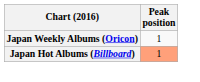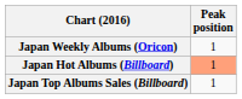 <table class="wikitable sortable plainrowheaders" style="text-align:center;">
 <tr>
 <th scope="col">Chart (2016)</th>
 <th scope="col">Peak<br>position</th>
 </tr>
 <tr>
 <th scope="row">Japan Weekly Albums (<a href='#'>Oricon</a>)</th>
 <td>1</td>
 </tr>
 <tr>
 <th scope="row">Japan Hot Albums (<em><a href='#'>Billboard</a></em>)</th>
 <td style="background: lightsalmon;">1</td>
 </tr>
+<tr>
+<th scope="row">Japan Top Albums Sales (<em>Billboard</em>)</th>
+<td>1</td>
+</tr>
 </table>
